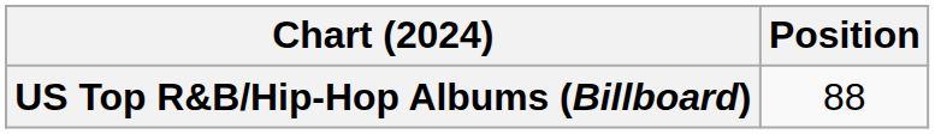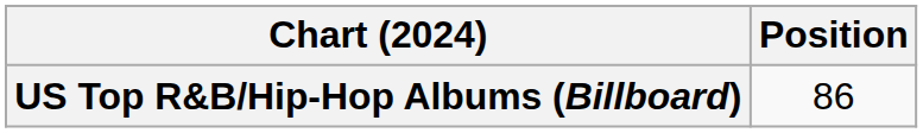 <table class="wikitable plainrowheaders" style="text-align:center">
 <tr>
 <th scope="col">Chart (2024)</th>
 <th scope="col">Position</th>
 </tr>
 <tr>
 <th scope="row">US Top R&B/Hip-Hop Albums (<em>Billboard</em>)</th>
-<td>88</td>
+<td>86</td>
 </tr>
 </table>
